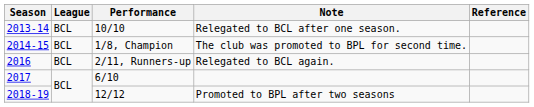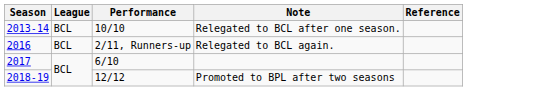 <table class="wikitable">
 <tr>
 <th>Season</th>
 <th>League</th>
 <th>Performance</th>
 <th>Note</th>
 <th>Reference</th>
 </tr>
 <tr>
 <td><a href='#'>2013-14</a></td>
 <td>BCL</td>
 <td>10/10</td>
 <td>Relegated to BCL after one season.</td>
-<td></td>
-</tr>
-<tr>
-<td><a href='#'>2014-15</a></td>
-<td>BCL</td>
-<td>1/8, Champion</td>
-<td>The club was promoted to BPL for second time.</td>
 <td></td>
 </tr>
 <tr>
 <td><a href='#'>2016</a></td>
 <td>BCL</td>
 <td>2/11, Runners-up</td>
 <td>Relegated to BCL again.</td>
 <td></td>
 </tr>
 <tr>
 <td><a href='#'>2017</a></td>
 <td rowspan="2">BCL</td>
 <td>6/10</td>
 <td></td>
 <td></td>
 </tr>
 <tr>
 <td><a href='#'>2018-19</a></td>
 <td>12/12</td>
 <td>Promoted to BPL after two seasons</td>
 <td></td>
 </tr>
 </table>
